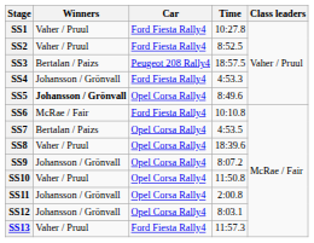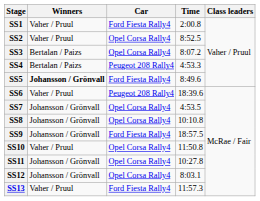 <table class="wikitable" style="font-size:85%">
 <tr>
 <th>Stage</th>
 <th>Winners</th>
 <th>Car</th>
 <th>Time</th>
 <th>Class leaders</th>
 </tr>
 <tr>
 <th>SS1</th>
 <td>Vaher / Pruul</td>
 <td><a href='#'>Ford Fiesta Rally4</a></td>
-<td align="center">10:27.8</td>
+<td align="center">2:00.8</td>
 <td rowspan="5">Vaher / Pruul</td>
 </tr>
 <tr>
 <th>SS2</th>
 <td>Vaher / Pruul</td>
-<td><a href='#'>Ford Fiesta Rally4</a></td>
+<td><a href='#'>Opel Corsa Rally4</a></td>
 <td align="center">8:52.5</td>
 </tr>
 <tr>
 <th>SS3</th>
 <td>Bertalan / Paizs</td>
-<td><a href='#'>Peugeot 208 Rally4</a></td>
-<td align="center">18:57.5</td>
+<td><a href='#'>Opel Corsa Rally4</a></td>
+<td align="center">8:07.2</td>
 </tr>
 <tr>
 <th>SS4</th>
-<td>Johansson / Grönvall</td>
-<td><a href='#'>Ford Fiesta Rally4</a></td>
+<td>Bertalan / Paizs</td>
+<td><a href='#'>Peugeot 208 Rally4</a></td>
 <td align="center">4:53.3</td>
 </tr>
 <tr>
 <th>SS5</th>
 <td><strong>Johansson / Grönvall</strong></td>
-<td><a href='#'>Opel Corsa Rally4</a></td>
+<td><a href='#'>Ford Fiesta Rally4</a></td>
 <td align="center">8:49.6</td>
 </tr>
 <tr>
 <th>SS6</th>
-<td>McRae / Fair</td>
-<td><a href='#'>Ford Fiesta Rally4</a></td>
-<td align="center">10:10.8</td>
+<td>Vaher / Pruul</td>
+<td><a href='#'>Peugeot 208 Rally4</a></td>
+<td align="center">18:39.6</td>
 <td rowspan="8">McRae / Fair</td>
 </tr>
 <tr>
 <th>SS7</th>
-<td>Bertalan / Paizs</td>
+<td>Johansson / Grönvall</td>
 <td><a href='#'>Opel Corsa Rally4</a></td>
 <td align="center">4:53.5</td>
 </tr>
 <tr>
 <th>SS8</th>
-<td>Vaher / Pruul</td>
+<td>Johansson / Grönvall</td>
 <td><a href='#'>Opel Corsa Rally4</a></td>
-<td align="center">18:39.6</td>
+<td align="center">10:10.8</td>
 </tr>
 <tr>
 <th>SS9</th>
 <td>Johansson / Grönvall</td>
-<td><a href='#'>Opel Corsa Rally4</a></td>
-<td align="center">8:07.2</td>
+<td><a href='#'>Ford Fiesta Rally4</a></td>
+<td align="center">18:57.5</td>
 </tr>
 <tr>
 <th>SS10</th>
 <td>Vaher / Pruul</td>
 <td><a href='#'>Opel Corsa Rally4</a></td>
 <td align="center">11:50.8</td>
 </tr>
 <tr>
 <th>SS11</th>
 <td>Johansson / Grönvall</td>
 <td><a href='#'>Opel Corsa Rally4</a></td>
-<td align="center">2:00.8</td>
+<td align="center">10:27.8</td>
 </tr>
 <tr>
 <th>SS12</th>
 <td>Johansson / Grönvall</td>
 <td><a href='#'>Opel Corsa Rally4</a></td>
 <td align="center">8:03.1</td>
 </tr>
 <tr>
 <th><a href='#'>SS13</a></th>
 <td>Vaher / Pruul</td>
 <td><a href='#'>Ford Fiesta Rally4</a></td>
 <td align="center">11:57.3</td>
 </tr>
 </table>
